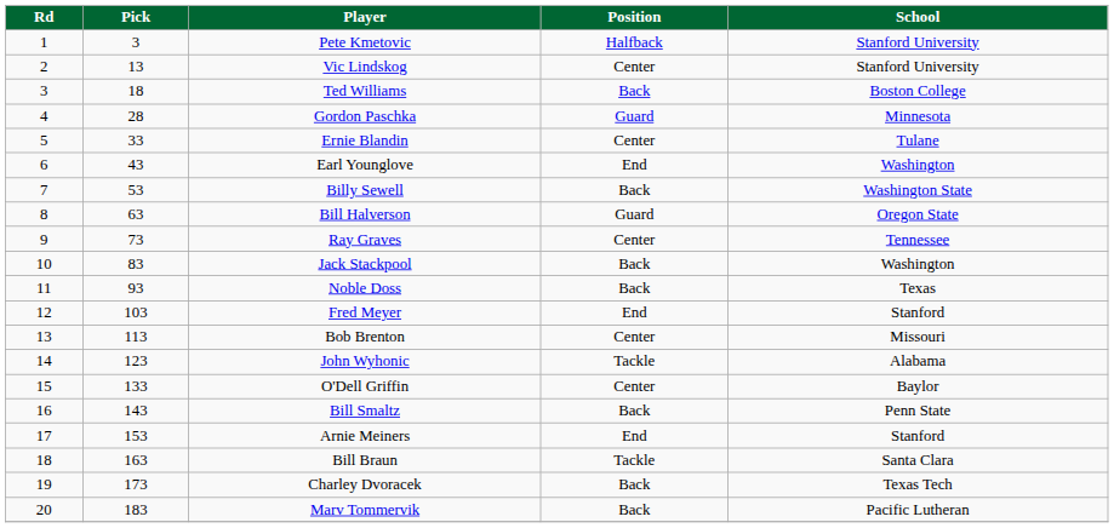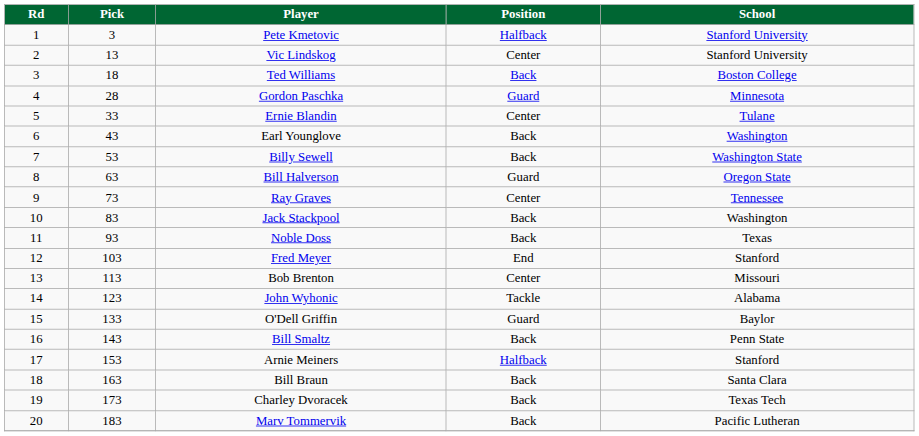 <table class="wikitable sortable sortable" style="width:90%">
 <tr>
 <th style="background:#006633; color:white" width=7%><strong>Rd</strong></th>
 <th !width=5% style="background:#006633; color:white"><strong>Pick</strong></th>
 <th !width=15% style="background:#006633; color:white"><strong>Player</strong></th>
 <th !width=5% style="background:#006633; color:white"><strong>Position</strong></th>
 <th !width=15% style="background:#006633; color:white"><strong>School</strong></th>
 </tr>
 <tr align="center" bgcolor="">
 <td>1</td>
 <td>3</td>
 <td><a href='#'>Pete Kmetovic</a></td>
 <td><a href='#'>Halfback</a></td>
 <td><a href='#'>Stanford University</a></td>
 </tr>
 <tr align="center" bgcolor="">
 <td>2</td>
 <td>13</td>
 <td><a href='#'>Vic Lindskog</a></td>
 <td>Center</td>
 <td>Stanford University</td>
 </tr>
 <tr align="center" bgcolor="">
 <td>3</td>
 <td>18</td>
 <td><a href='#'>Ted Williams</a></td>
 <td><a href='#'>Back</a></td>
 <td><a href='#'>Boston College</a></td>
 </tr>
 <tr align="center" bgcolor="">
 <td>4</td>
 <td>28</td>
 <td><a href='#'>Gordon Paschka</a></td>
 <td><a href='#'>Guard</a></td>
 <td><a href='#'>Minnesota</a></td>
 </tr>
 <tr align="center" bgcolor="">
 <td>5</td>
 <td>33</td>
 <td><a href='#'>Ernie Blandin</a></td>
 <td>Center</td>
 <td><a href='#'>Tulane</a></td>
 </tr>
 <tr align="center" bgcolor="">
 <td>6</td>
 <td>43</td>
 <td>Earl Younglove</td>
-<td>End</td>
+<td>Back</td>
 <td><a href='#'>Washington</a></td>
 </tr>
 <tr align="center" bgcolor="">
 <td>7</td>
 <td>53</td>
 <td><a href='#'>Billy Sewell</a></td>
 <td>Back</td>
 <td><a href='#'>Washington State</a></td>
 </tr>
 <tr align="center" bgcolor="">
 <td>8</td>
 <td>63</td>
 <td><a href='#'>Bill Halverson</a></td>
 <td>Guard</td>
 <td><a href='#'>Oregon State</a></td>
 </tr>
 <tr align="center" bgcolor="">
 <td>9</td>
 <td>73</td>
 <td><a href='#'>Ray Graves</a></td>
 <td>Center</td>
 <td><a href='#'>Tennessee</a></td>
 </tr>
 <tr align="center" bgcolor="">
 <td>10</td>
 <td>83</td>
 <td><a href='#'>Jack Stackpool</a></td>
 <td>Back</td>
 <td>Washington</td>
 </tr>
 <tr align="center" bgcolor="">
 <td>11</td>
 <td>93</td>
 <td><a href='#'>Noble Doss</a></td>
 <td>Back</td>
 <td>Texas</td>
 </tr>
 <tr align="center" bgcolor="">
 <td>12</td>
 <td>103</td>
 <td><a href='#'>Fred Meyer</a></td>
 <td>End</td>
 <td>Stanford</td>
 </tr>
 <tr align="center" bgcolor="">
 <td>13</td>
 <td>113</td>
 <td>Bob Brenton</td>
 <td>Center</td>
 <td>Missouri</td>
 </tr>
 <tr align="center" bgcolor="">
 <td>14</td>
 <td>123</td>
 <td><a href='#'>John Wyhonic</a></td>
 <td>Tackle</td>
 <td>Alabama</td>
 </tr>
 <tr align="center" bgcolor="">
 <td>15</td>
 <td>133</td>
 <td>O'Dell Griffin</td>
-<td>Center</td>
+<td>Guard</td>
 <td>Baylor</td>
 </tr>
 <tr align="center" bgcolor="">
 <td>16</td>
 <td>143</td>
 <td><a href='#'>Bill Smaltz</a></td>
 <td>Back</td>
 <td>Penn State</td>
 </tr>
 <tr align="center" bgcolor="">
 <td>17</td>
 <td>153</td>
 <td>Arnie Meiners</td>
-<td>End</td>
+<td><a href='#'>Halfback</a></td>
 <td>Stanford</td>
 </tr>
 <tr align="center" bgcolor="">
 <td>18</td>
 <td>163</td>
 <td>Bill Braun</td>
-<td>Tackle</td>
+<td>Back</td>
 <td>Santa Clara</td>
 </tr>
 <tr align="center" bgcolor="">
 <td>19</td>
 <td>173</td>
 <td>Charley Dvoracek</td>
 <td>Back</td>
 <td>Texas Tech</td>
 </tr>
 <tr align="center" bgcolor="">
 <td>20</td>
 <td>183</td>
 <td><a href='#'>Marv Tommervik</a></td>
 <td>Back</td>
 <td>Pacific Lutheran</td>
 </tr>
 <tr align="center" bgcolor="">
 </tr>
 </table>
